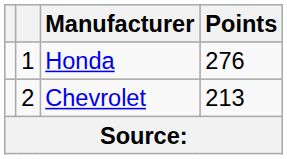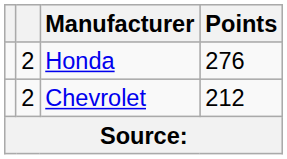 <table class="wikitable" style="font-size: 95%;">
 <tr>
 <th scope="col"></th>
 <th scope="col"></th>
 <th scope="col">Manufacturer</th>
 <th scope="col">Points</th>
 </tr>
 <tr>
 <td align="left"></td>
-<td align="center">1</td>
+<td align="center">2</td>
 <td><a href='#'>Honda</a></td>
 <td>276</td>
 </tr>
 <tr>
 <td align="left"></td>
 <td align="center">2</td>
 <td><a href='#'>Chevrolet</a></td>
-<td>213</td>
+<td>212</td>
 </tr>
 <tr>
 <th colspan=4>Source:</th>
 </tr>
 </table>
